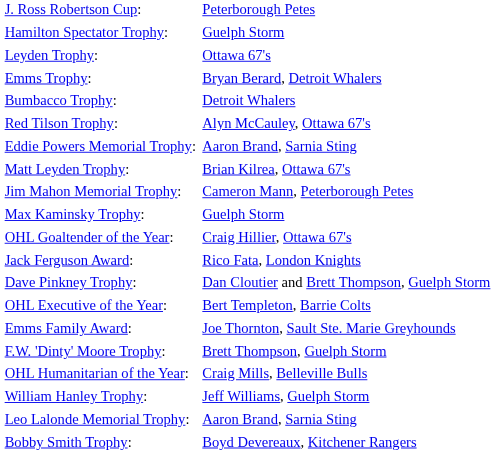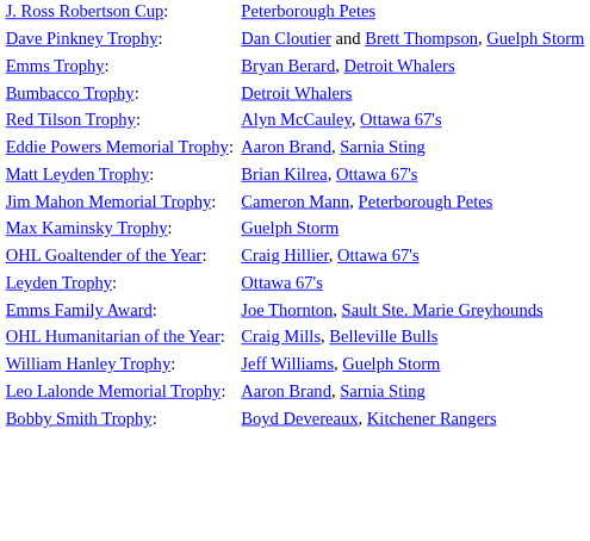 <table cellpadding="3" cellspacing="1">
 <tr>
 <td><a href='#'>J. Ross Robertson Cup</a>:</td>
 <td><a href='#'>Peterborough Petes</a></td>
 </tr>
 <tr>
-<td><a href='#'>Hamilton Spectator Trophy</a>:</td>
-<td><a href='#'>Guelph Storm</a></td>
-</tr>
-<tr>
-<td><a href='#'>Leyden Trophy</a>:</td>
-<td><a href='#'>Ottawa 67's</a></td>
+<td><a href='#'>Dave Pinkney Trophy</a>:</td>
+<td><a href='#'>Dan Cloutier</a> and <a href='#'>Brett Thompson</a>, <a href='#'>Guelph Storm</a></td>
 </tr>
 <tr>
 <td><a href='#'>Emms Trophy</a>:</td>
 <td><a href='#'>Bryan Berard</a>, <a href='#'>Detroit Whalers</a></td>
 </tr>
 <tr>
 <td><a href='#'>Bumbacco Trophy</a>:</td>
 <td><a href='#'>Detroit Whalers</a></td>
 </tr>
 <tr>
 <td><a href='#'>Red Tilson Trophy</a>:</td>
 <td><a href='#'>Alyn McCauley</a>, <a href='#'>Ottawa 67's</a></td>
 </tr>
 <tr>
 <td><a href='#'>Eddie Powers Memorial Trophy</a>:</td>
 <td><a href='#'>Aaron Brand</a>, <a href='#'>Sarnia Sting</a></td>
 </tr>
 <tr>
 <td><a href='#'>Matt Leyden Trophy</a>:</td>
 <td><a href='#'>Brian Kilrea</a>, <a href='#'>Ottawa 67's</a></td>
 </tr>
 <tr>
 <td><a href='#'>Jim Mahon Memorial Trophy</a>:</td>
 <td><a href='#'>Cameron Mann</a>, <a href='#'>Peterborough Petes</a></td>
 </tr>
 <tr>
 <td><a href='#'>Max Kaminsky Trophy</a>:</td>
 <td><a href='#'>Guelph Storm</a></td>
 </tr>
 <tr>
 <td><a href='#'>OHL Goaltender of the Year</a>:</td>
 <td><a href='#'>Craig Hillier</a>, <a href='#'>Ottawa 67's</a></td>
 </tr>
 <tr>
-<td><a href='#'>Jack Ferguson Award</a>:</td>
-<td><a href='#'>Rico Fata</a>, <a href='#'>London Knights</a></td>
-</tr>
-<tr>
-<td><a href='#'>Dave Pinkney Trophy</a>:</td>
-<td><a href='#'>Dan Cloutier</a> and <a href='#'>Brett Thompson</a>, <a href='#'>Guelph Storm</a></td>
-</tr>
-<tr>
-<td><a href='#'>OHL Executive of the Year</a>:</td>
-<td><a href='#'>Bert Templeton</a>, <a href='#'>Barrie Colts</a></td>
+<td><a href='#'>Leyden Trophy</a>:</td>
+<td><a href='#'>Ottawa 67's</a></td>
 </tr>
 <tr>
 <td><a href='#'>Emms Family Award</a>:</td>
 <td><a href='#'>Joe Thornton</a>, <a href='#'>Sault Ste. Marie Greyhounds</a></td>
-</tr>
-<tr>
-<td><a href='#'>F.W. 'Dinty' Moore Trophy</a>:</td>
-<td><a href='#'>Brett Thompson</a>, <a href='#'>Guelph Storm</a></td>
 </tr>
 <tr>
 <td><a href='#'>OHL Humanitarian of the Year</a>:</td>
 <td><a href='#'>Craig Mills</a>, <a href='#'>Belleville Bulls</a></td>
 </tr>
 <tr>
 <td><a href='#'>William Hanley Trophy</a>:</td>
 <td><a href='#'>Jeff Williams</a>, <a href='#'>Guelph Storm</a></td>
 </tr>
 <tr>
 <td><a href='#'>Leo Lalonde Memorial Trophy</a>:</td>
 <td><a href='#'>Aaron Brand</a>, <a href='#'>Sarnia Sting</a></td>
 </tr>
 <tr>
 <td><a href='#'>Bobby Smith Trophy</a>:</td>
 <td><a href='#'>Boyd Devereaux</a>, <a href='#'>Kitchener Rangers</a></td>
 </tr>
 </table>
